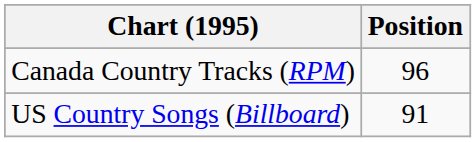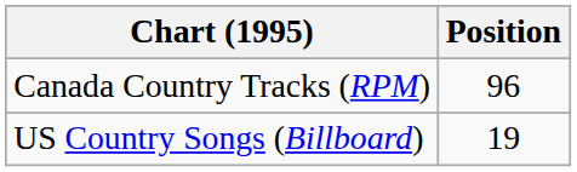 <table class="wikitable sortable">
 <tr>
 <th scope="col">Chart (1995)</th>
 <th scope="col">Position</th>
 </tr>
 <tr>
 <td>Canada Country Tracks (<em><a href='#'>RPM</a></em>)</td>
 <td align="center">96</td>
 </tr>
 <tr>
 <td>US <a href='#'>Country Songs</a> (<em><a href='#'>Billboard</a></em>)</td>
-<td align="center">91</td>
+<td align="center">19</td>
 </tr>
 </table>
